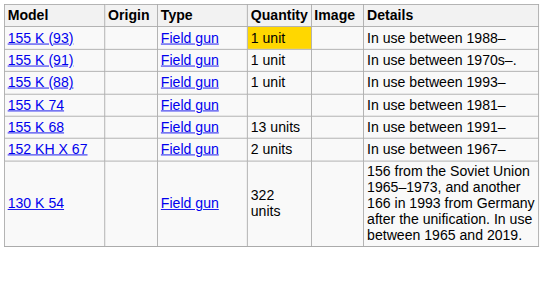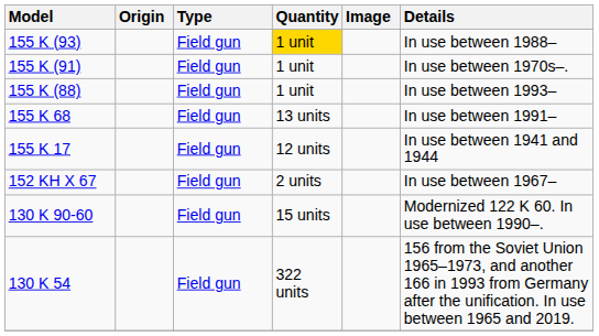 <table class="wikitable sortable">
 <tr>
 <th style="text-align: left; width:20%;">Model</th>
 <th style="text-align: left; width:10%;">Origin</th>
 <th style="text-align: left; width:18%;">Type</th>
 <th style="text-align: left; width:7%;">Quantity</th>
 <th style="text-align: left; width:10%;">Image</th>
 <th style="text-align: left; width:35%;">Details</th>
 </tr>
 <tr>
 <td><a href='#'>155 K (93)</a></td>
 <td></td>
 <td><a href='#'>Field gun</a></td>
 <td style="background: gold;">1 unit</td>
 <td></td>
 <td>In use between 1988–</td>
 </tr>
 <tr>
 <td><a href='#'>155 K (91)</a></td>
 <td></td>
 <td><a href='#'>Field gun</a></td>
 <td>1 unit</td>
 <td></td>
 <td>In use between 1970s–.</td>
 </tr>
 <tr>
 <td><a href='#'>155 K (88)</a></td>
 <td></td>
 <td><a href='#'>Field gun</a></td>
 <td>1 unit</td>
 <td></td>
 <td>In use between 1993–</td>
 </tr>
 <tr>
-<td><a href='#'>155 K 74</a></td>
-<td></td>
-<td><a href='#'>Field gun</a></td>
-<td></td>
-<td></td>
-<td>In use between 1981–</td>
-</tr>
-<tr>
 <td><a href='#'>155 K 68</a></td>
 <td></td>
 <td><a href='#'>Field gun</a></td>
 <td>13 units</td>
 <td></td>
 <td>In use between 1991–</td>
 </tr>
 <tr>
+<td><a href='#'>155 K 17</a></td>
+<td></td>
+<td><a href='#'>Field gun</a></td>
+<td>12 units</td>
+<td></td>
+<td>In use between 1941 and 1944</td>
+</tr>
+<tr>
 <td><a href='#'>152 KH X 67</a></td>
 <td></td>
 <td><a href='#'>Field gun</a></td>
 <td>2 units</td>
 <td></td>
 <td>In use between 1967–</td>
+</tr>
+<tr>
+<td><a href='#'>130 K 90-60</a></td>
+<td></td>
+<td><a href='#'>Field gun</a></td>
+<td>15 units</td>
+<td></td>
+<td>Modernized 122 K 60. In use between 1990–.</td>
 </tr>
 <tr>
 <td><a href='#'>130 K 54</a></td>
 <td></td>
 <td><a href='#'>Field gun</a></td>
 <td>322 units</td>
 <td></td>
 <td>156 from the Soviet Union 1965–1973, and another 166 in 1993 from Germany after the unification. In use between 1965 and 2019.</td>
 </tr>
 <tr>
 </tr>
 </table>
